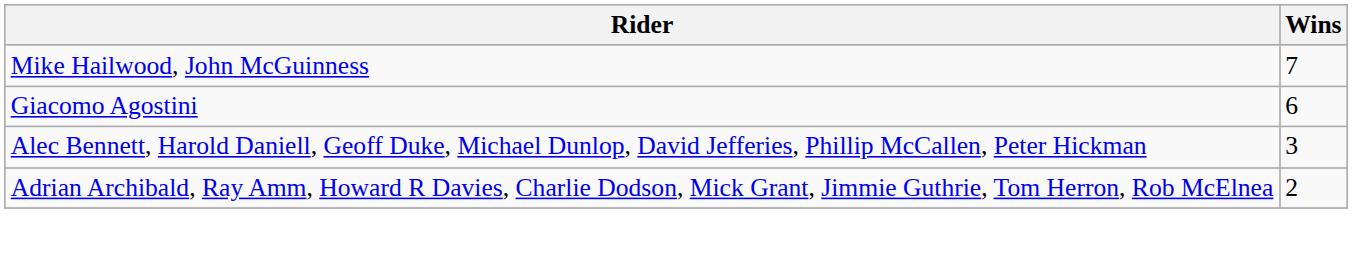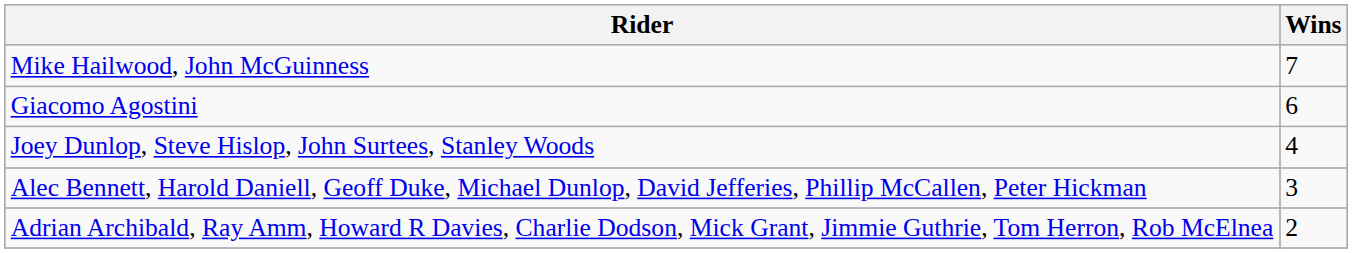 <table class="wikitable">
 <tr>
 <th>Rider</th>
 <th>Wins</th>
 </tr>
 <tr>
 <td><a href='#'>Mike Hailwood</a>, <a href='#'>John McGuinness</a></td>
 <td>7</td>
 </tr>
 <tr>
 <td><a href='#'>Giacomo Agostini</a></td>
 <td>6</td>
 </tr>
 <tr>
+<td><a href='#'>Joey Dunlop</a>, <a href='#'>Steve Hislop</a>, <a href='#'>John Surtees</a>, <a href='#'>Stanley Woods</a></td>
+<td>4</td>
+</tr>
+<tr>
 <td><a href='#'>Alec Bennett</a>, <a href='#'>Harold Daniell</a>, <a href='#'>Geoff Duke</a>, <a href='#'>Michael Dunlop</a>, <a href='#'>David Jefferies</a>, <a href='#'>Phillip McCallen</a>, <a href='#'>Peter Hickman</a></td>
 <td>3</td>
 </tr>
 <tr>
 <td><a href='#'>Adrian Archibald</a>, <a href='#'>Ray Amm</a>, <a href='#'>Howard R Davies</a>, <a href='#'>Charlie Dodson</a>, <a href='#'>Mick Grant</a>, <a href='#'>Jimmie Guthrie</a>, <a href='#'>Tom Herron</a>, <a href='#'>Rob McElnea</a></td>
 <td>2</td>
 </tr>
 </table>
